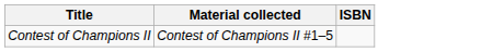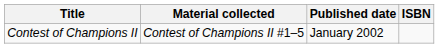 <table class="wikitable">
 <tr>
 <th>Title</th>
 <th>Material collected</th>
+<th>Published date</th>
 <th>ISBN</th>
 </tr>
 <tr>
 <td><em>Contest of Champions II</em></td>
 <td><em>Contest of Champions II</em> #1–5</td>
+<td>January 2002</td>
 <td></td>
 </tr>
 </table>
